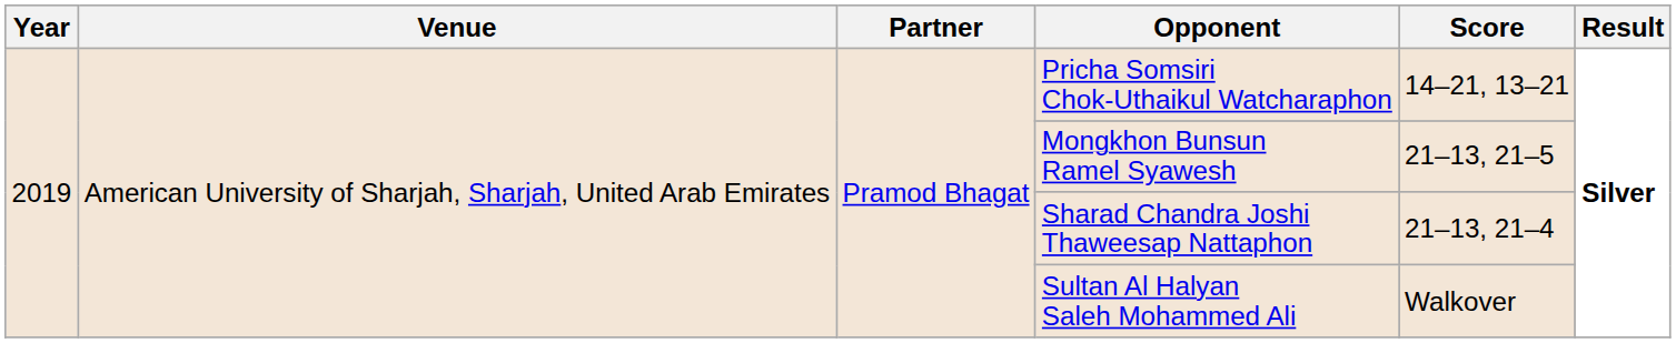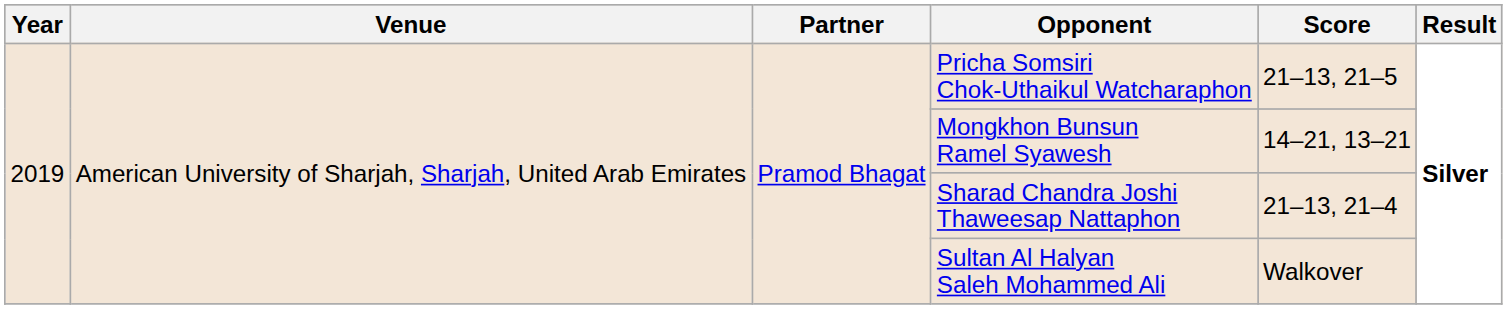 <table class="sortable wikitable" style="font-size: 90%;">
 <tr>
 <th>Year</th>
 <th>Venue</th>
 <th>Partner</th>
 <th>Opponent</th>
 <th>Score</th>
 <th>Result</th>
 </tr>
 <tr style="background:#F3E6D7">
 <td rowspan="4" align="center">2019</td>
 <td rowspan="4" align="left">American University of Sharjah, <a href='#'>Sharjah</a>, United Arab Emirates</td>
 <td rowspan="4" align="left"> <a href='#'>Pramod Bhagat</a></td>
 <td align="left"> <a href='#'>Pricha Somsiri</a> <br> <a href='#'>Chok-Uthaikul Watcharaphon</a></td>
-<td align="left">14–21, 13–21</td>
+<td align="left">21–13, 21–5</td>
 <td rowspan="4" style="text-align:left; background:white"> <strong>Silver</strong></td>
 </tr>
 <tr style="background:#F3E6D7">
 <td align="left"> <a href='#'>Mongkhon Bunsun</a> <br> <a href='#'>Ramel Syawesh</a></td>
-<td align="left">21–13, 21–5</td>
+<td align="left">14–21, 13–21</td>
 </tr>
 <tr style="background:#F3E6D7">
 <td align="left"> <a href='#'>Sharad Chandra Joshi</a> <br> <a href='#'>Thaweesap Nattaphon</a></td>
 <td align="left">21–13, 21–4</td>
 </tr>
 <tr style="background:#F3E6D7">
 <td align="left"> <a href='#'>Sultan Al Halyan</a><br> <a href='#'>Saleh Mohammed Ali</a></td>
 <td align="left">Walkover</td>
 </tr>
 </table>
